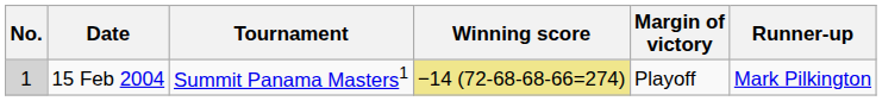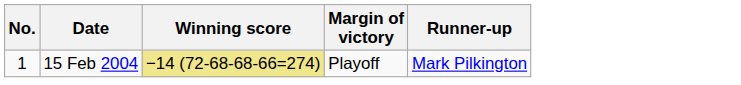 <table class="wikitable" style="font-size:95%;">
 <tr>
 <th>No.</th>
 <th>Date</th>
-<th>Tournament</th>
 <th>Winning score</th>
 <th>Margin of<br>victory</th>
 <th>Runner-up</th>
 </tr>
 <tr>
-<td align=center style="background: lightgrey;">1</td>
+<td align=center>1</td>
 <td align=right>15 Feb <a href='#'>2004</a></td>
-<td><a href='#'>Summit Panama Masters</a><sup>1</sup></td>
 <td style="background: khaki;">−14 (72-68-68-66=274)</td>
 <td>Playoff</td>
 <td> <a href='#'>Mark Pilkington</a></td>
 </tr>
 </table>
